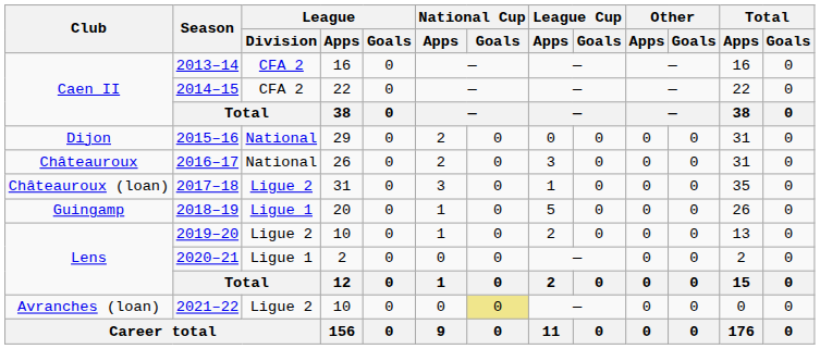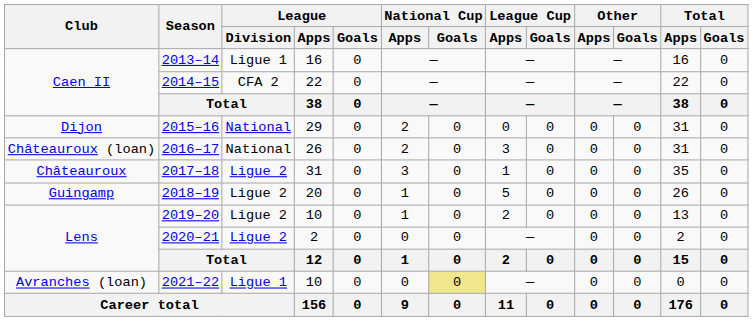 <table class="wikitable" style="text-align:center">
 <tr>
 <th rowspan="2">Club</th>
 <th rowspan="2">Season</th>
 <th colspan="3">League</th>
 <th colspan="2">National Cup</th>
 <th colspan="2">League Cup</th>
 <th colspan="2">Other</th>
 <th colspan="2">Total</th>
 </tr>
 <tr>
 <th>Division</th>
 <th>Apps</th>
 <th>Goals</th>
 <th>Apps</th>
 <th>Goals</th>
 <th>Apps</th>
 <th>Goals</th>
 <th>Apps</th>
 <th>Goals</th>
 <th>Apps</th>
 <th>Goals</th>
 </tr>
 <tr>
 <td rowspan="3"><a href='#'>Caen II</a></td>
 <td><a href='#'>2013–14</a></td>
-<td><a href='#'>CFA 2</a></td>
+<td>Ligue 1</td>
 <td>16</td>
 <td>0</td>
 <td colspan="2">—</td>
 <td colspan="2">—</td>
 <td colspan="2">—</td>
 <td>16</td>
 <td>0</td>
 </tr>
 <tr>
 <td><a href='#'>2014–15</a></td>
 <td>CFA 2</td>
 <td>22</td>
 <td>0</td>
 <td colspan="2">—</td>
 <td colspan="2">—</td>
 <td colspan="2">—</td>
 <td>22</td>
 <td>0</td>
 </tr>
 <tr>
 <th colspan="2">Total</th>
 <th>38</th>
 <th>0</th>
 <th colspan="2">—</th>
 <th colspan="2">—</th>
 <th colspan="2">—</th>
 <th>38</th>
 <th>0</th>
 </tr>
 <tr>
 <td><a href='#'>Dijon</a></td>
 <td><a href='#'>2015–16</a></td>
 <td><a href='#'>National</a></td>
 <td>29</td>
 <td>0</td>
 <td>2</td>
 <td>0</td>
 <td>0</td>
 <td>0</td>
 <td>0</td>
 <td>0</td>
 <td>31</td>
 <td>0</td>
 </tr>
 <tr>
-<td><a href='#'>Châteauroux</a></td>
+<td><a href='#'>Châteauroux</a> (loan)</td>
 <td><a href='#'>2016–17</a></td>
 <td>National</td>
 <td>26</td>
 <td>0</td>
 <td>2</td>
 <td>0</td>
 <td>3</td>
 <td>0</td>
 <td>0</td>
 <td>0</td>
 <td>31</td>
 <td>0</td>
 </tr>
 <tr>
-<td><a href='#'>Châteauroux</a> (loan)</td>
+<td><a href='#'>Châteauroux</a></td>
 <td><a href='#'>2017–18</a></td>
 <td><a href='#'>Ligue 2</a></td>
 <td>31</td>
 <td>0</td>
 <td>3</td>
 <td>0</td>
 <td>1</td>
 <td>0</td>
 <td>0</td>
 <td>0</td>
 <td>35</td>
 <td>0</td>
 </tr>
 <tr>
 <td><a href='#'>Guingamp</a></td>
 <td><a href='#'>2018–19</a></td>
-<td><a href='#'>Ligue 1</a></td>
+<td>Ligue 2</td>
 <td>20</td>
 <td>0</td>
 <td>1</td>
 <td>0</td>
 <td>5</td>
 <td>0</td>
 <td>0</td>
 <td>0</td>
 <td>26</td>
 <td>0</td>
 </tr>
 <tr>
 <td rowspan="3"><a href='#'>Lens</a></td>
 <td><a href='#'>2019–20</a></td>
 <td>Ligue 2</td>
 <td>10</td>
 <td>0</td>
 <td>1</td>
 <td>0</td>
 <td>2</td>
 <td>0</td>
 <td>0</td>
 <td>0</td>
 <td>13</td>
 <td>0</td>
 </tr>
 <tr>
 <td><a href='#'>2020–21</a></td>
-<td>Ligue 1</td>
+<td><a href='#'>Ligue 2</a></td>
 <td>2</td>
 <td>0</td>
 <td>0</td>
 <td>0</td>
 <td colspan="2">—</td>
 <td>0</td>
 <td>0</td>
 <td>2</td>
 <td>0</td>
 </tr>
 <tr>
 <th colspan="2">Total</th>
 <th>12</th>
 <th>0</th>
 <th>1</th>
 <th>0</th>
 <th>2</th>
 <th>0</th>
 <th>0</th>
 <th>0</th>
 <th>15</th>
 <th>0</th>
 </tr>
 <tr>
 <td><a href='#'>Avranches</a> (loan)</td>
 <td><a href='#'>2021–22</a></td>
-<td>Ligue 2</td>
+<td><a href='#'>Ligue 1</a></td>
 <td>10</td>
 <td>0</td>
 <td>0</td>
 <td style="background: khaki;">0</td>
 <td colspan="2">—</td>
 <td>0</td>
 <td>0</td>
 <td>0</td>
 <td>0</td>
 </tr>
 <tr>
 <th colspan="3">Career total</th>
 <th>156</th>
 <th>0</th>
 <th>9</th>
 <th>0</th>
 <th>11</th>
 <th>0</th>
 <th>0</th>
 <th>0</th>
 <th>176</th>
 <th>0</th>
 </tr>
 </table>
